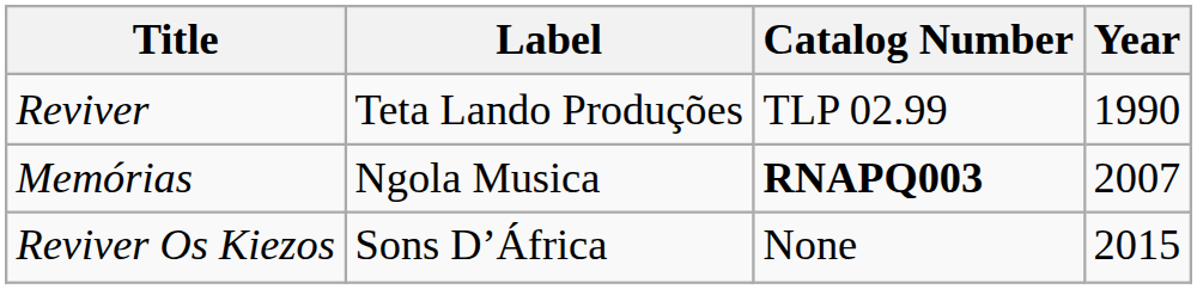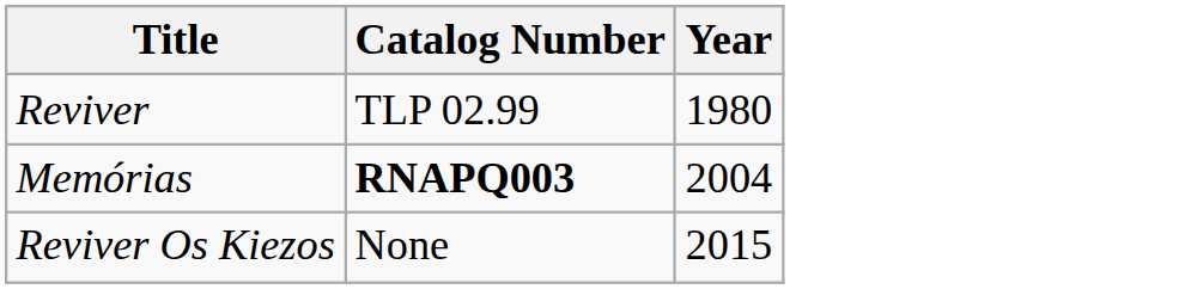 <table class="wikitable">
 <tr>
 <th>Title</th>
-<th>Label</th>
 <th>Catalog Number</th>
 <th>Year</th>
 </tr>
 <tr>
 <td><em>Reviver</em></td>
-<td>Teta Lando Produções</td>
 <td>TLP 02.99</td>
-<td>1990</td>
+<td>1980</td>
 </tr>
 <tr>
 <td><em>Memórias</em></td>
-<td>Ngola Musica</td>
 <td><strong>RNAPQ003</strong></td>
-<td>2007</td>
+<td>2004</td>
 </tr>
 <tr>
 <td><em>Reviver Os Kiezos</em></td>
-<td>Sons D’África</td>
 <td>None</td>
 <td>2015</td>
 </tr>
 </table>
